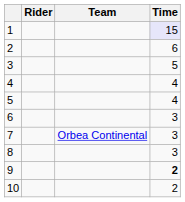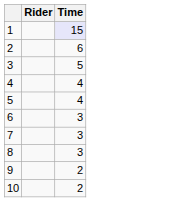 <table class="wikitable">
 <tr>
 <th></th>
 <th>Rider</th>
-<th>Team</th>
 <th>Time</th>
 </tr>
 <tr>
 <td>1</td>
 <td> </td>
-<td></td>
 <td align=right style="background: lavender;">15</td>
 </tr>
 <tr>
 <td>2</td>
-<td></td>
 <td></td>
 <td align=right>6</td>
 </tr>
 <tr>
 <td>3</td>
 <td></td>
-<td></td>
 <td align=right>5</td>
 </tr>
 <tr>
 <td>4</td>
-<td></td>
 <td></td>
 <td align=right>4</td>
 </tr>
 <tr>
 <td>5</td>
 <td></td>
-<td></td>
 <td align=right>4</td>
 </tr>
 <tr>
 <td>6</td>
-<td></td>
 <td></td>
 <td align=right>3</td>
 </tr>
 <tr>
 <td>7</td>
 <td></td>
-<td><a href='#'>Orbea Continental</a></td>
 <td align=right>3</td>
 </tr>
 <tr>
 <td>8</td>
-<td></td>
 <td></td>
 <td align=right>3</td>
 </tr>
 <tr>
 <td>9</td>
 <td></td>
-<td></td>
-<td align=right><strong>2</strong></td>
+<td align=right>2</td>
 </tr>
 <tr>
 <td>10</td>
 <td></td>
-<td></td>
 <td align=right>2</td>
 </tr>
 </table>
